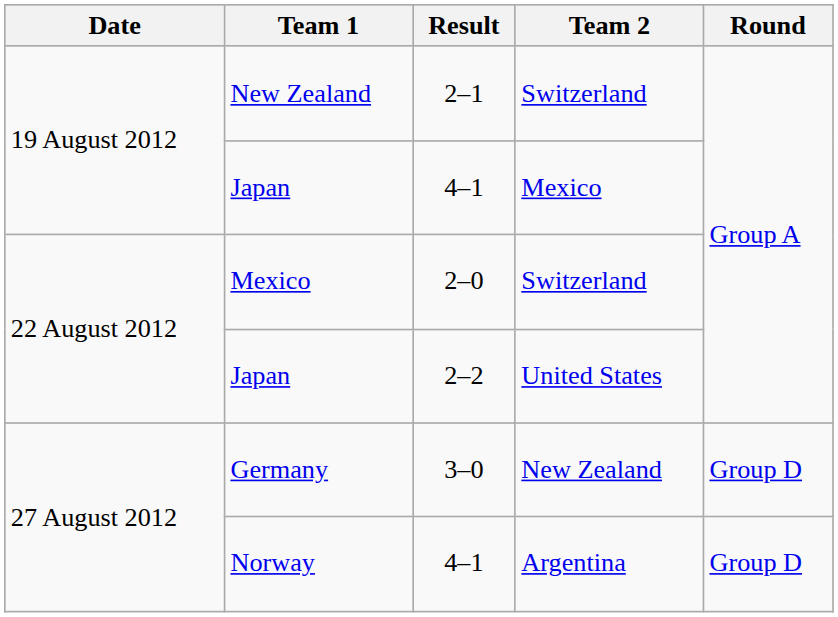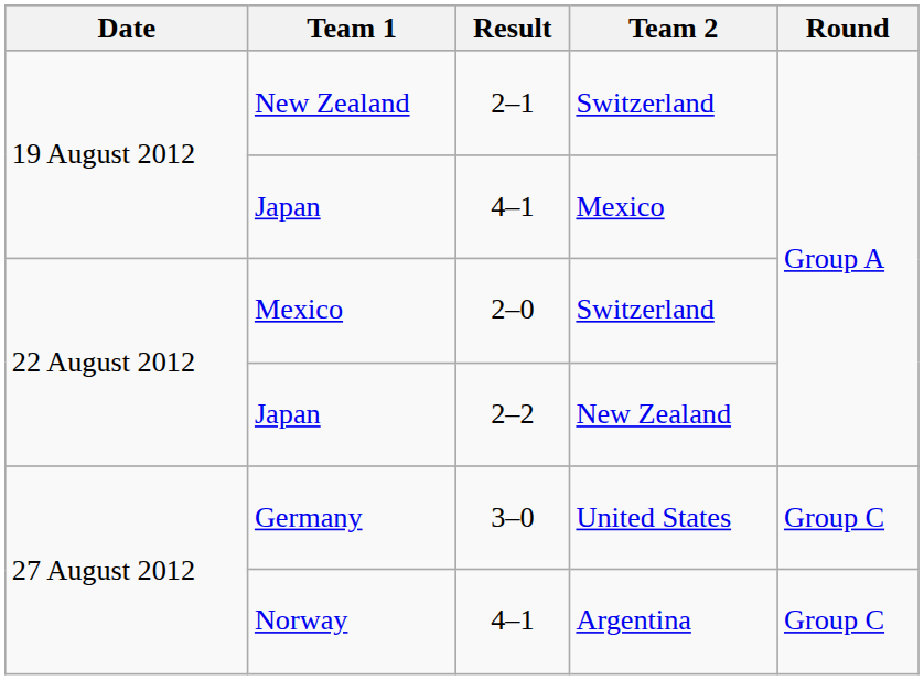 <table class="wikitable" style="text-align: left;" width="40%">
 <tr>
 <th>Date</th>
 <th>Team 1</th>
 <th>Result</th>
 <th>Team 2</th>
 <th>Round</th>
 </tr>
 <tr>
 <td rowspan="2">19 August 2012</td>
 <td><p><a href='#'>New Zealand</a> </p></td>
 <td style="text-align:center;">2–1</td>
 <td> <a href='#'>Switzerland</a></td>
 <td rowspan="4"><a href='#'>Group A</a></td>
 </tr>
 <tr>
 <td><p><a href='#'>Japan</a> </p></td>
 <td style="text-align:center;">4–1</td>
 <td> <a href='#'>Mexico</a></td>
 </tr>
 <tr>
 <td rowspan="2">22 August 2012</td>
 <td><p><a href='#'>Mexico</a> </p></td>
 <td style="text-align:center;">2–0</td>
 <td> <a href='#'>Switzerland</a></td>
 </tr>
 <tr>
 <td><p><a href='#'>Japan</a> </p></td>
 <td style="text-align:center;">2–2</td>
-<td> <a href='#'>United States</a></td>
+<td> <a href='#'>New Zealand</a></td>
 </tr>
 <tr>
 <td rowspan="2">27 August 2012</td>
 <td><p><a href='#'>Germany</a> </p></td>
 <td style="text-align:center;">3–0</td>
-<td> <a href='#'>New Zealand</a></td>
-<td><a href='#'>Group D</a></td>
+<td> <a href='#'>United States</a></td>
+<td><a href='#'>Group C</a></td>
 </tr>
 <tr>
 <td><p><a href='#'>Norway</a> </p></td>
 <td style="text-align:center;">4–1</td>
 <td> <a href='#'>Argentina</a></td>
-<td><a href='#'>Group D</a></td>
+<td><a href='#'>Group C</a></td>
 </tr>
 </table>
